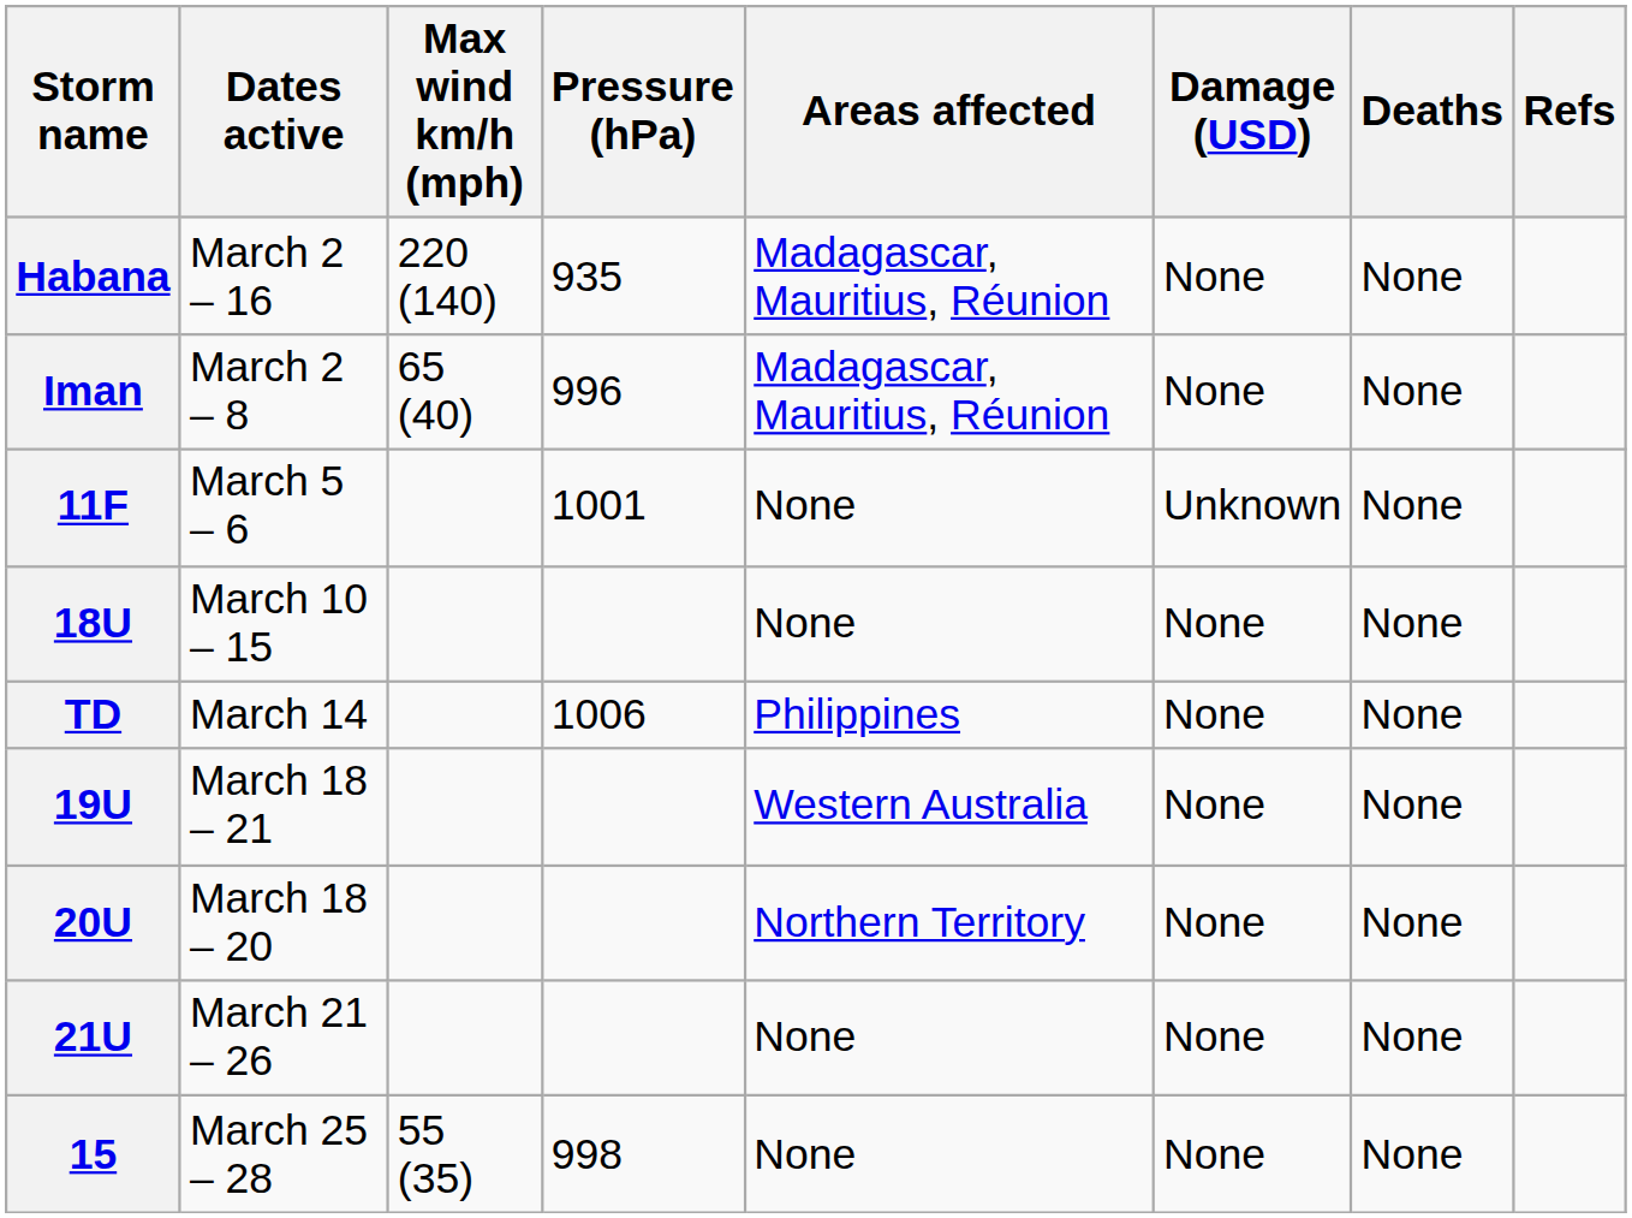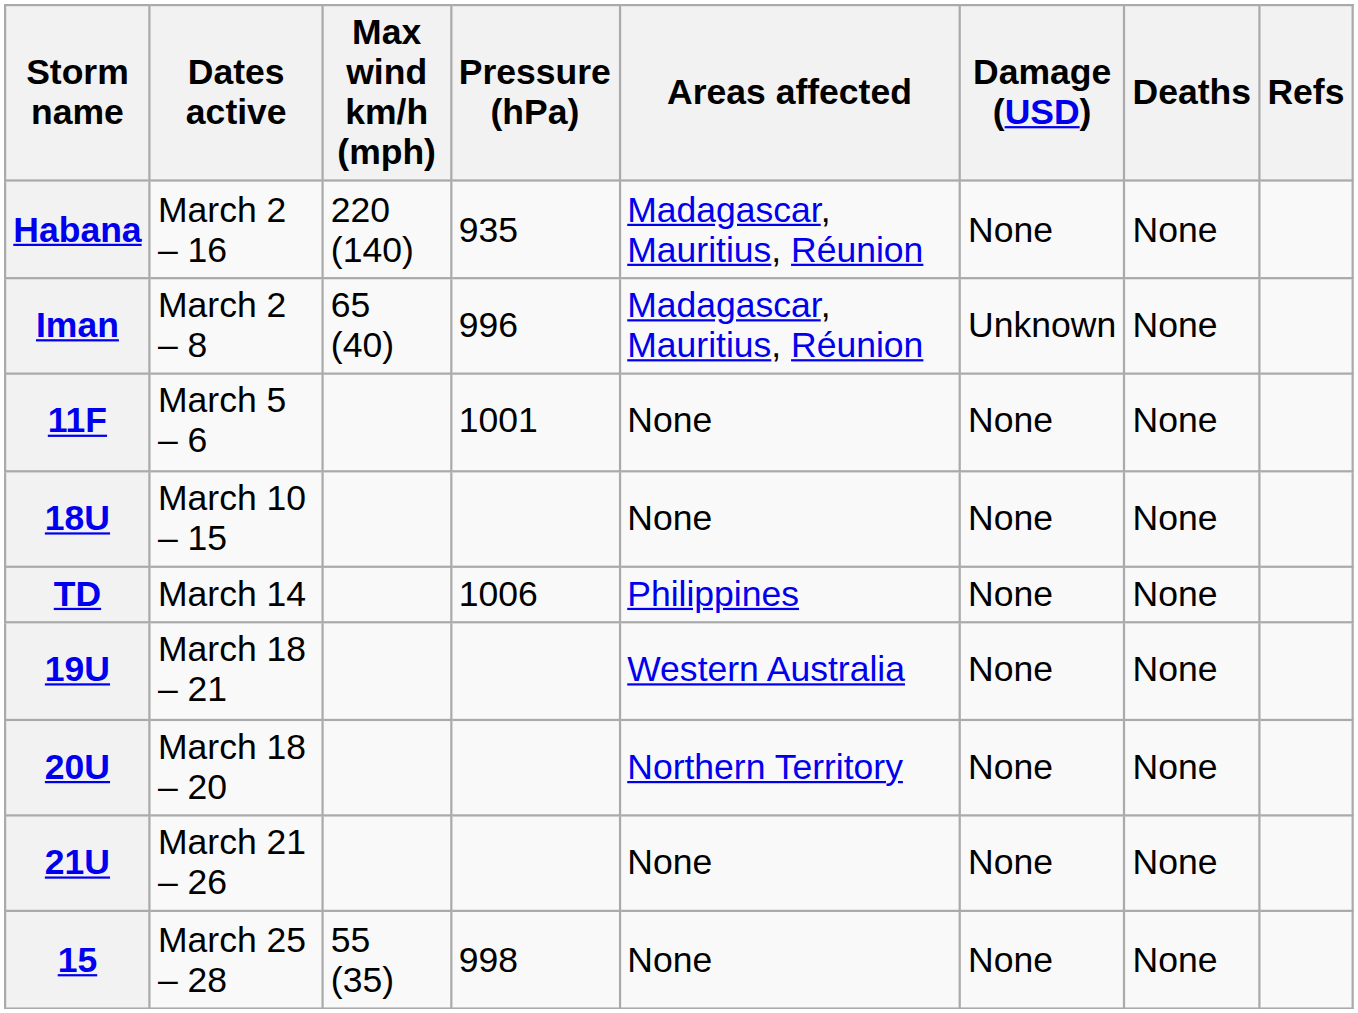 <table class="wikitable sortable">
 <tr>
 <th width="5%">Storm name</th>
 <th width="15%">Dates active</th>
 <th width="10%">Max wind<br>km/h (mph)</th>
 <th width="5%">Pressure<br>(hPa)</th>
 <th width="30%">Areas affected</th>
 <th width="10%">Damage<br>(<a href='#'>USD</a>)</th>
 <th width="5%">Deaths</th>
 <th width="5%">Refs</th>
 </tr>
 <tr>
 <th><a href='#'>Habana</a></th>
 <td>March 2 – 16</td>
 <td>220 (140)</td>
 <td>935</td>
 <td><a href='#'>Madagascar</a>, <a href='#'>Mauritius</a>, <a href='#'>Réunion</a></td>
 <td>None</td>
 <td>None</td>
 <td></td>
 </tr>
 <tr>
 <th><a href='#'>Iman</a></th>
 <td>March 2 – 8</td>
 <td>65 (40)</td>
 <td>996</td>
 <td><a href='#'>Madagascar</a>, <a href='#'>Mauritius</a>, <a href='#'>Réunion</a></td>
-<td>None</td>
+<td>Unknown</td>
 <td>None</td>
 <td></td>
 </tr>
 <tr>
 <th><a href='#'>11F</a></th>
 <td>March 5 – 6</td>
 <td></td>
 <td>1001</td>
 <td>None</td>
-<td>Unknown</td>
+<td>None</td>
 <td>None</td>
 <td></td>
 </tr>
 <tr>
 <th><a href='#'>18U</a></th>
 <td>March 10 – 15</td>
 <td></td>
 <td></td>
 <td>None</td>
 <td>None</td>
 <td>None</td>
 <td></td>
 </tr>
 <tr>
 <th><a href='#'>TD</a></th>
 <td>March 14</td>
 <td></td>
 <td>1006</td>
 <td><a href='#'>Philippines</a></td>
 <td>None</td>
 <td>None</td>
 <td></td>
 </tr>
 <tr>
 <th><a href='#'>19U</a></th>
 <td>March 18 – 21</td>
 <td></td>
 <td></td>
 <td><a href='#'>Western Australia</a></td>
 <td>None</td>
 <td>None</td>
 <td></td>
 </tr>
 <tr>
 <th><a href='#'>20U</a></th>
 <td>March 18 – 20</td>
 <td></td>
 <td></td>
 <td><a href='#'>Northern Territory</a></td>
 <td>None</td>
 <td>None</td>
 <td></td>
 </tr>
 <tr>
 <th><a href='#'>21U</a></th>
 <td>March 21 – 26</td>
 <td></td>
 <td></td>
 <td>None</td>
 <td>None</td>
 <td>None</td>
 <td></td>
 </tr>
 <tr>
 <th><a href='#'>15</a></th>
 <td>March 25 – 28</td>
 <td>55 (35)</td>
 <td>998</td>
 <td>None</td>
 <td>None</td>
 <td>None</td>
 <td></td>
 </tr>
 </table>
